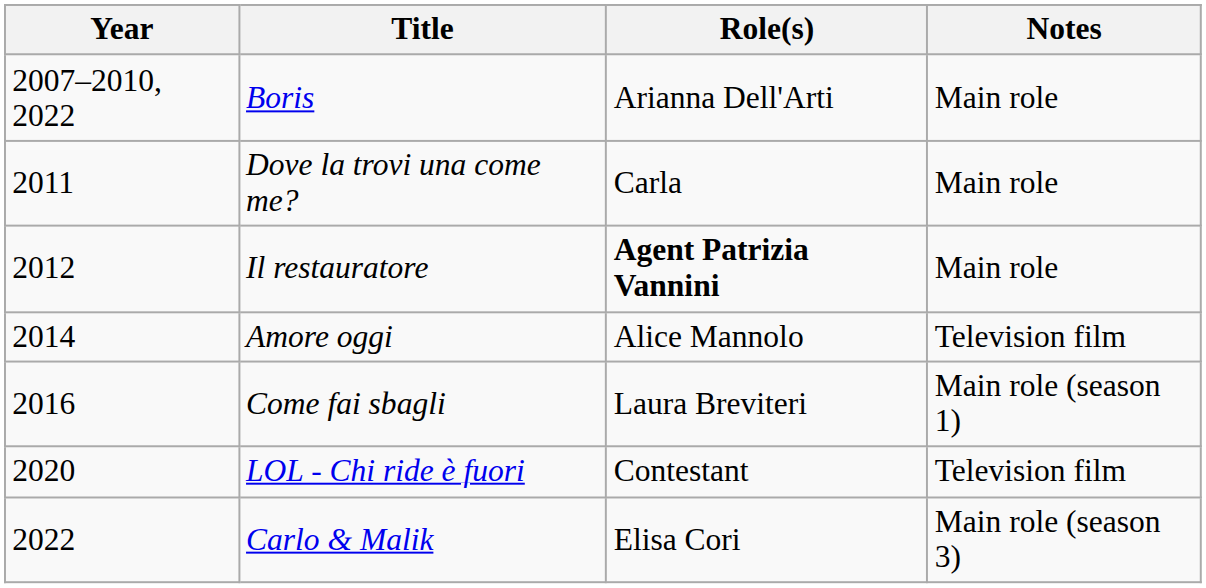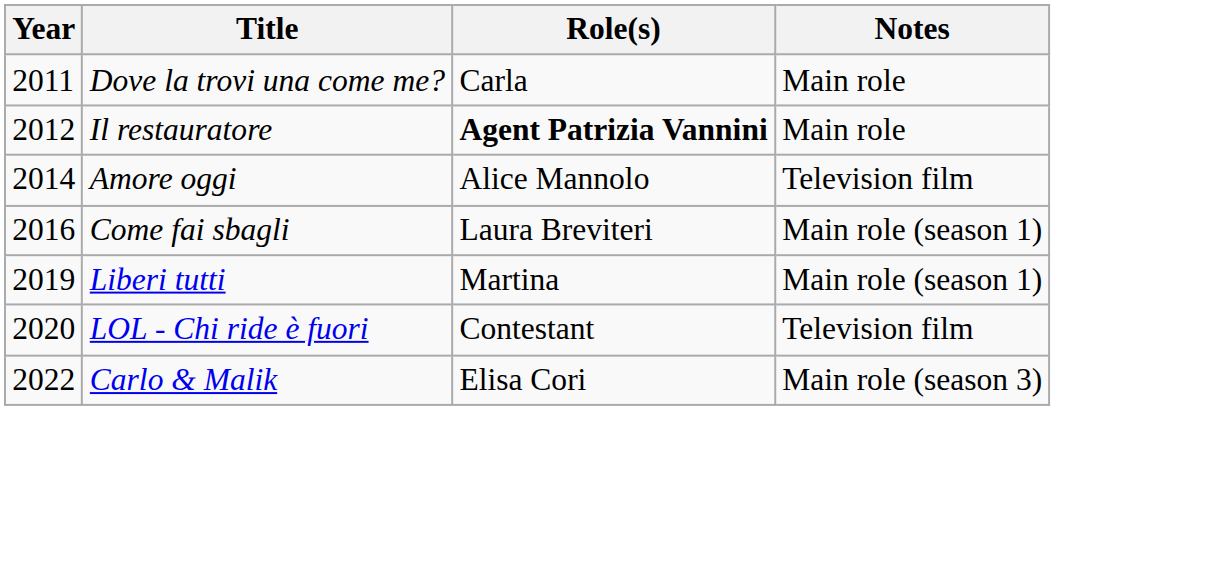 <table class="wikitable plainrowheaders sortable">
 <tr>
 <th scope="col">Year</th>
 <th scope="col">Title</th>
 <th scope="col">Role(s)</th>
 <th scope="col" class="unsortable">Notes</th>
-</tr>
-<tr>
-<td>2007–2010, 2022</td>
-<td><em><a href='#'>Boris</a></em></td>
-<td>Arianna Dell'Arti</td>
-<td>Main role</td>
 </tr>
 <tr>
 <td>2011</td>
 <td><em>Dove la trovi una come me?</em></td>
 <td>Carla</td>
 <td>Main role</td>
 </tr>
 <tr>
 <td>2012</td>
 <td><em>Il restauratore</em></td>
 <td><strong>Agent Patrizia Vannini</strong></td>
 <td>Main role</td>
 </tr>
 <tr>
 <td>2014</td>
 <td><em>Amore oggi</em></td>
 <td>Alice Mannolo</td>
 <td>Television film</td>
 </tr>
 <tr>
 <td>2016</td>
 <td><em>Come fai sbagli</em></td>
 <td>Laura Breviteri</td>
 <td>Main role (season 1)</td>
 </tr>
 <tr>
+<td>2019</td>
+<td><em><a href='#'>Liberi tutti</a></em></td>
+<td>Martina</td>
+<td>Main role (season 1)</td>
+</tr>
+<tr>
 <td>2020</td>
 <td><em><a href='#'>LOL - Chi ride è fuori</a></em></td>
 <td>Contestant</td>
 <td>Television film</td>
 </tr>
 <tr>
 <td>2022</td>
 <td><em><a href='#'>Carlo & Malik</a></em></td>
 <td>Elisa Cori</td>
 <td>Main role (season 3)</td>
 </tr>
 </table>
